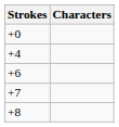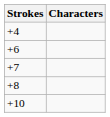 <table class="wikitable">
 <tr>
 <th>Strokes</th>
 <th>Characters</th>
-</tr>
-<tr --->
-<td>+0</td>
-<td style="font-size: large;"></td>
 </tr>
 <tr --->
 <td>+4</td>
 <td style="font-size: large;"></td>
 </tr>
 <tr --->
 <td>+6</td>
 <td style="font-size: large;">   </td>
 </tr>
 <tr --->
 <td>+7</td>
 <td style="font-size: large;"></td>
 </tr>
 <tr --->
 <td>+8</td>
 <td style="font-size: large;"></td>
 </tr>
+<tr --->
+<td>+10</td>
+<td style="font-size: large;"></td>
+</tr>
 </table>
